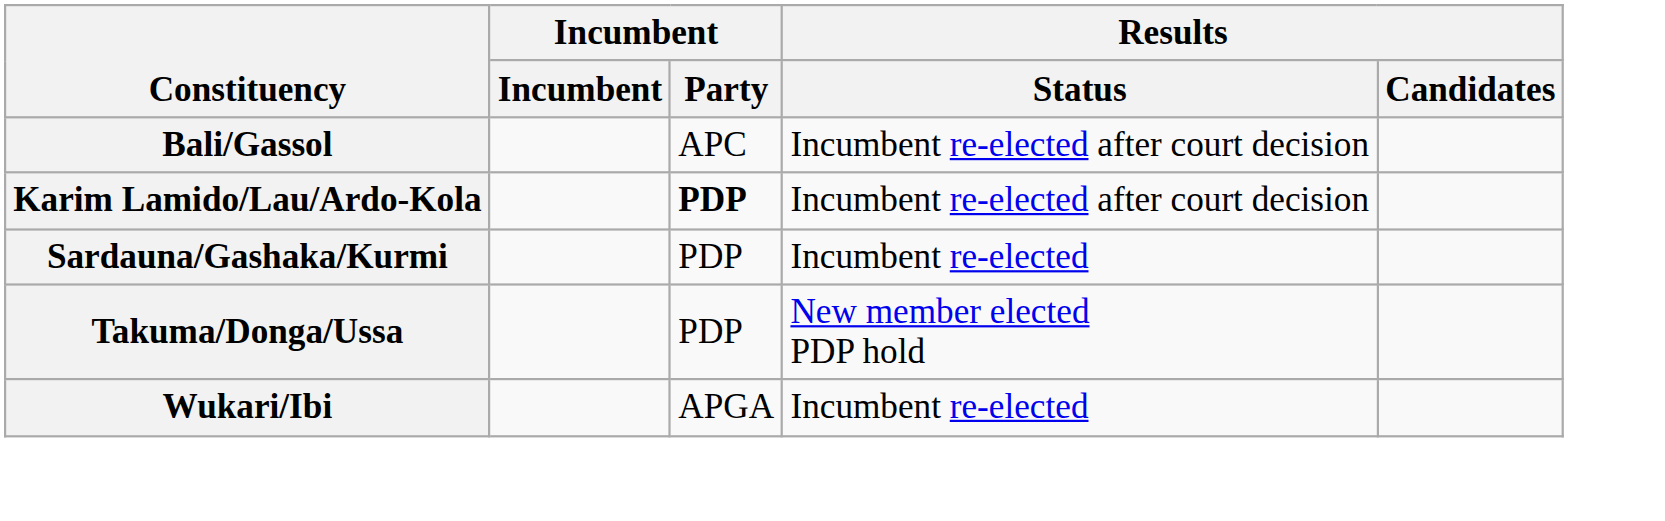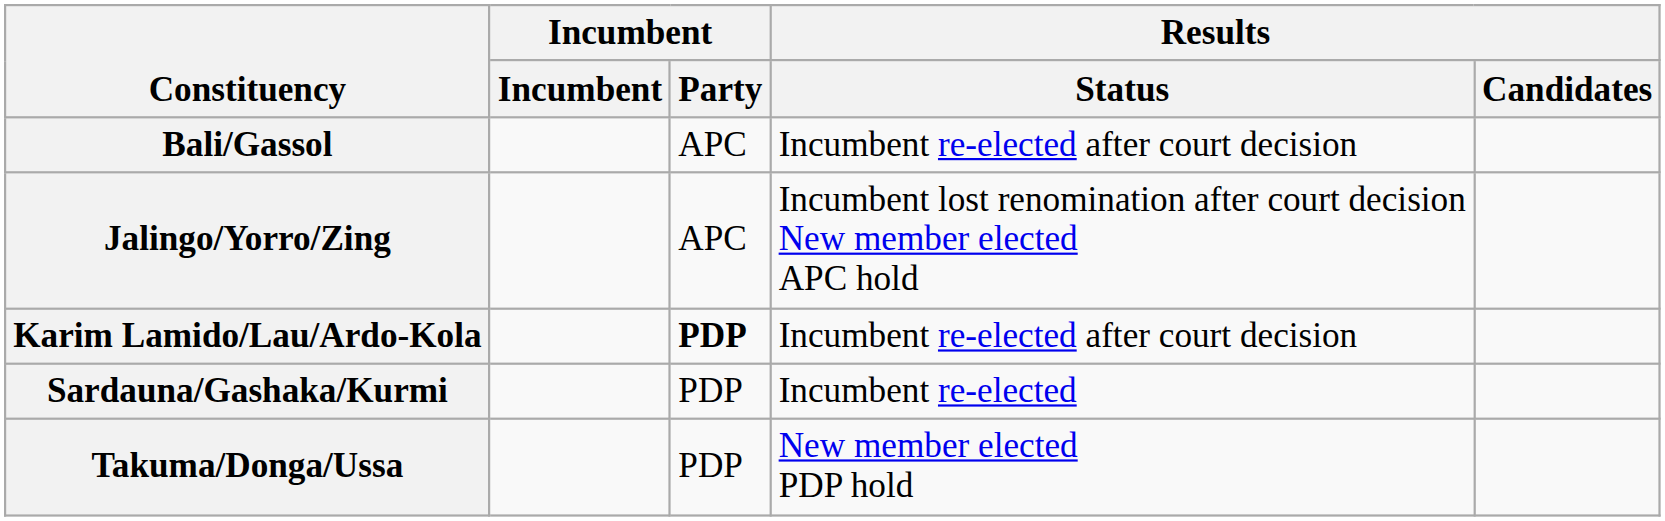 <table class="wikitable sortable">
 <tr valign=bottom>
 <th rowspan=2>Constituency</th>
 <th colspan=2>Incumbent</th>
 <th colspan=2>Results</th>
 </tr>
 <tr valign=bottom>
 <th>Incumbent</th>
 <th>Party</th>
 <th>Status</th>
 <th>Candidates</th>
 </tr>
 <tr>
 <th>Bali/Gassol</th>
 <td></td>
 <td>APC</td>
 <td>Incumbent <a href='#'>re-elected</a> after court decision</td>
+<td nowrap></td>
+</tr>
+<tr>
+<th>Jalingo/Yorro/Zing</th>
+<td></td>
+<td>APC</td>
+<td>Incumbent lost renomination after court decision<br><a href='#'>New member elected</a><br>APC hold</td>
 <td nowrap></td>
 </tr>
 <tr>
 <th>Karim Lamido/Lau/Ardo-Kola</th>
 <td></td>
 <td><strong>PDP</strong></td>
 <td>Incumbent <a href='#'>re-elected</a> after court decision</td>
 <td nowrap></td>
 </tr>
 <tr>
 <th>Sardauna/Gashaka/Kurmi</th>
 <td></td>
 <td>PDP</td>
 <td>Incumbent <a href='#'>re-elected</a></td>
 <td nowrap></td>
 </tr>
 <tr>
 <th>Takuma/Donga/Ussa</th>
 <td></td>
 <td>PDP</td>
 <td><a href='#'>New member elected</a><br>PDP hold</td>
 <td nowrap></td>
 </tr>
-<tr>
-<th>Wukari/Ibi</th>
-<td></td>
-<td>APGA</td>
-<td>Incumbent <a href='#'>re-elected</a></td>
-<td nowrap></td>
-</tr>
 </table>
